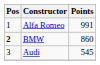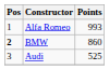 <table class="wikitable"   style="font-size:   85%;">
 <tr>
 <th>Pos</th>
 <th>Constructor</th>
 <th>Points</th>
 </tr>
 <tr>
 <td>1</td>
 <td> <a href='#'>Alfa Romeo</a></td>
-<td align="right">991</td>
+<td align="right">993</td>
 </tr>
 <tr>
 <td><strong>2</strong></td>
 <td> <a href='#'>BMW</a></td>
 <td align="right">860</td>
 </tr>
 <tr>
 <td>3</td>
 <td> <a href='#'>Audi</a></td>
-<td align="right">545</td>
+<td align="right">525</td>
 </tr>
 <tr>
 </tr>
 </table>
